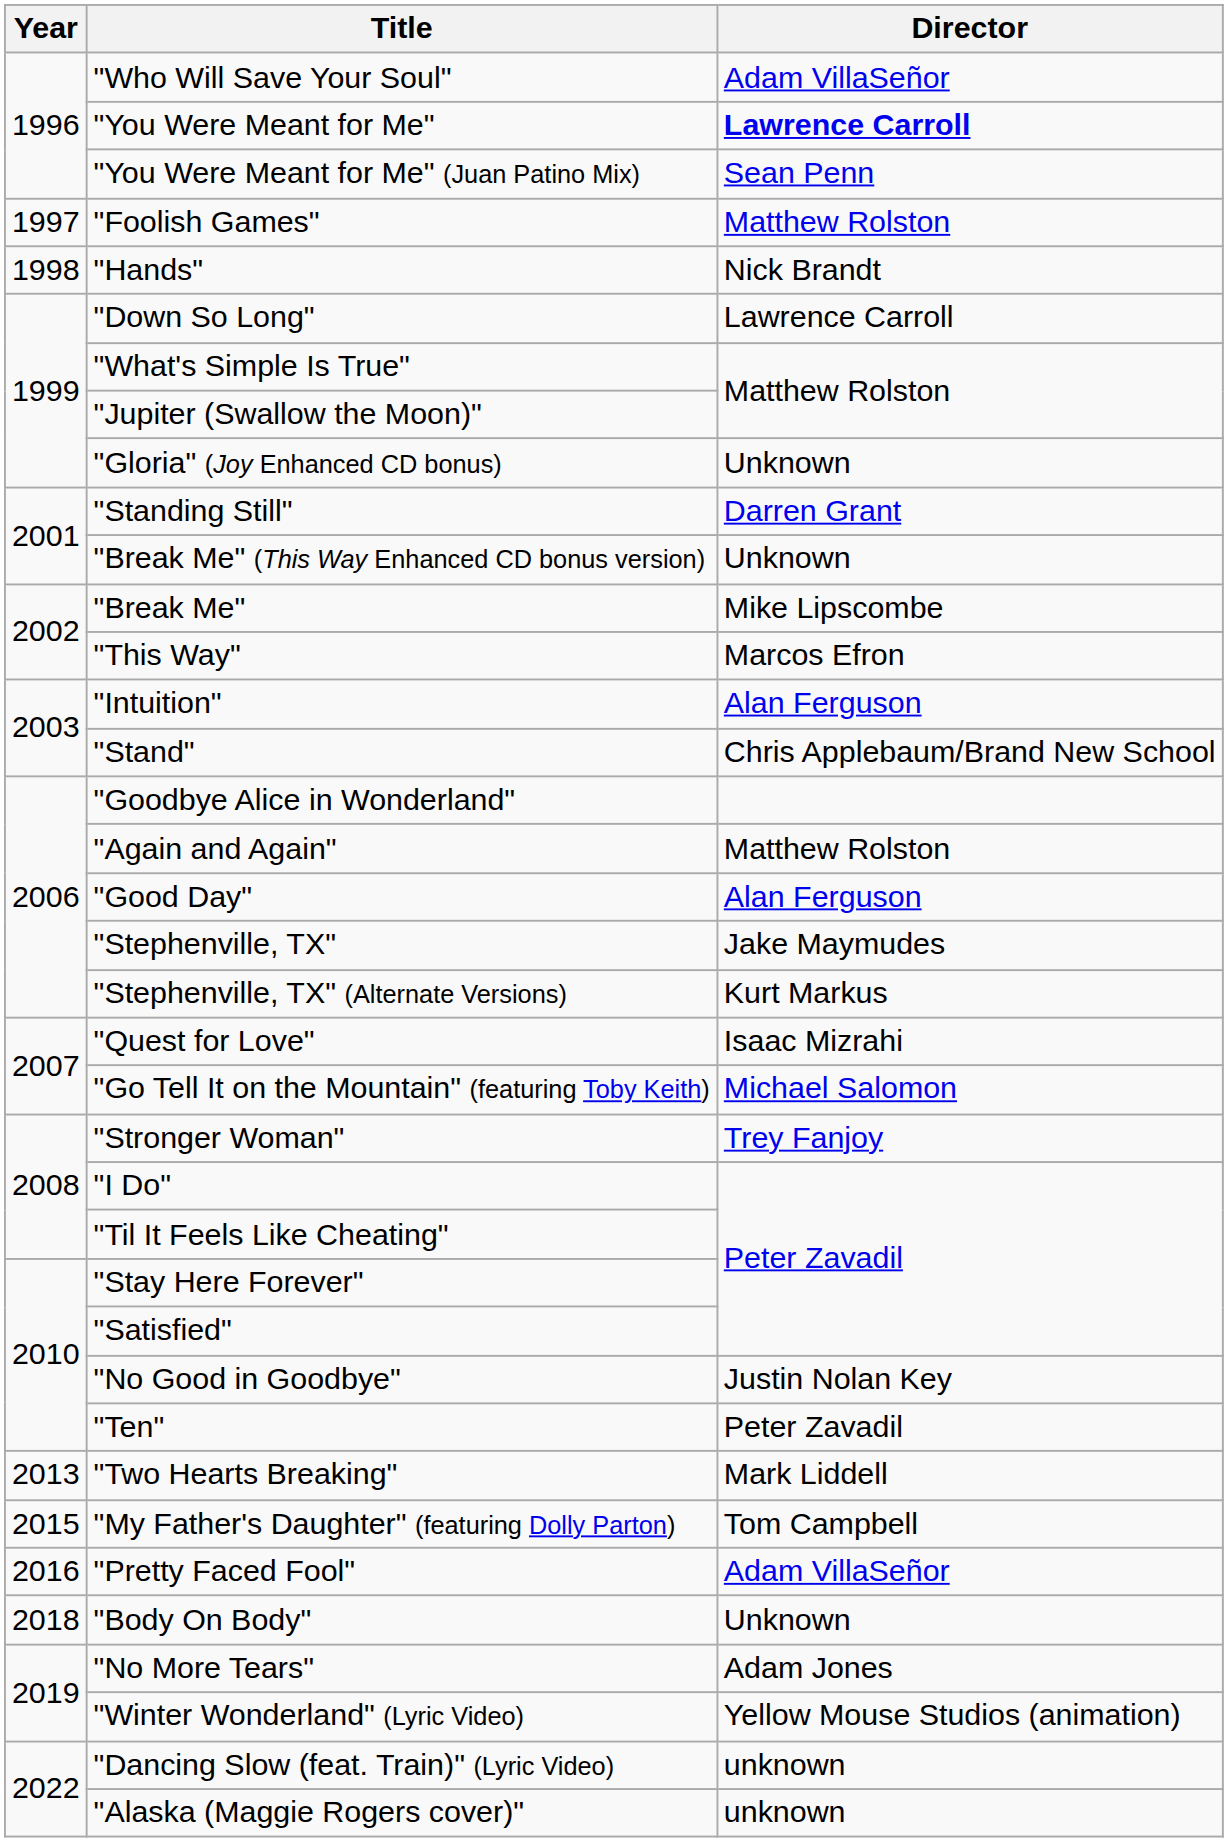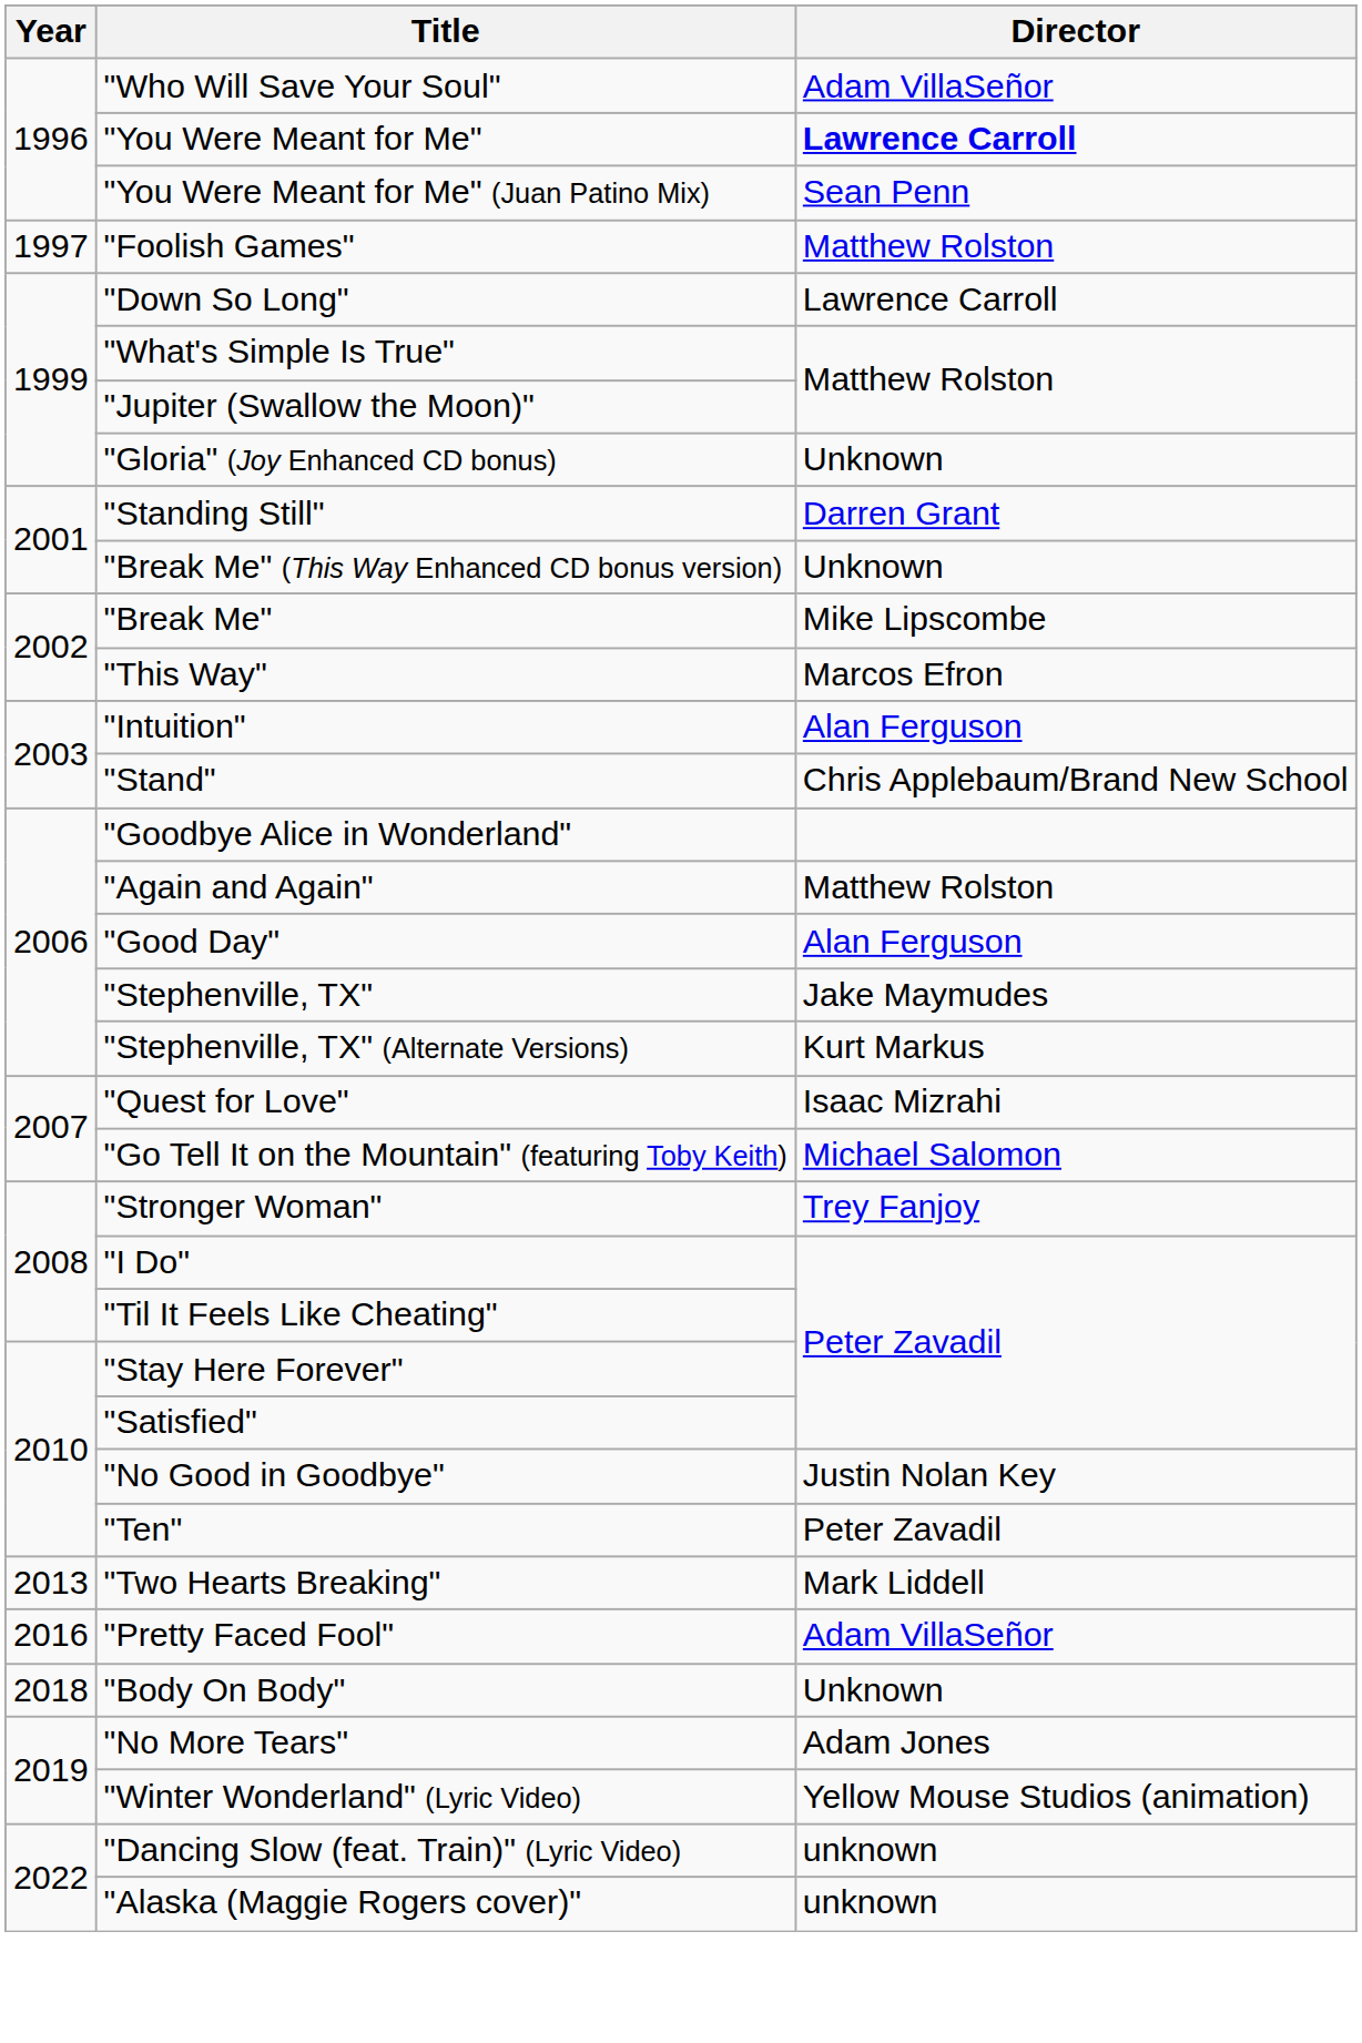 <table class="wikitable">
 <tr>
 <th>Year</th>
 <th>Title</th>
 <th>Director</th>
 </tr>
 <tr>
 <td rowspan="3">1996</td>
 <td>"Who Will Save Your Soul"</td>
 <td><a href='#'>Adam VillaSeñor</a></td>
 </tr>
 <tr>
 <td>"You Were Meant for Me"</td>
 <td><strong><a href='#'>Lawrence Carroll</a></strong></td>
 </tr>
 <tr>
 <td>"You Were Meant for Me" <small>(Juan Patino Mix)</small></td>
 <td><a href='#'>Sean Penn</a></td>
 </tr>
 <tr>
 <td>1997</td>
 <td>"Foolish Games"</td>
 <td><a href='#'>Matthew Rolston</a></td>
-</tr>
-<tr>
-<td>1998</td>
-<td>"Hands"</td>
-<td>Nick Brandt</td>
 </tr>
 <tr>
 <td rowspan="4">1999</td>
 <td>"Down So Long"</td>
 <td>Lawrence Carroll</td>
 </tr>
 <tr>
 <td>"What's Simple Is True"</td>
 <td rowspan="2">Matthew Rolston</td>
 </tr>
 <tr>
 <td>"Jupiter (Swallow the Moon)"</td>
 </tr>
 <tr>
 <td>"Gloria" <small>(<em>Joy</em> Enhanced CD bonus)</small></td>
 <td>Unknown</td>
 </tr>
 <tr>
 <td rowspan=2>2001</td>
 <td>"Standing Still"</td>
 <td><a href='#'>Darren Grant</a></td>
 </tr>
 <tr>
 <td>"Break Me" <small>(<em>This Way</em> Enhanced CD bonus version)</small></td>
 <td>Unknown</td>
 </tr>
 <tr>
 <td rowspan=2>2002</td>
 <td>"Break Me"</td>
 <td>Mike Lipscombe</td>
 </tr>
 <tr>
 <td>"This Way"</td>
 <td>Marcos Efron</td>
 </tr>
 <tr>
 <td rowspan=2>2003</td>
 <td>"Intuition"</td>
 <td><a href='#'>Alan Ferguson</a></td>
 </tr>
 <tr>
 <td>"Stand"</td>
 <td>Chris Applebaum/Brand New School</td>
 </tr>
 <tr>
 <td rowspan="5">2006</td>
 <td>"Goodbye Alice in Wonderland"</td>
 <td></td>
 </tr>
 <tr>
 <td>"Again and Again"</td>
 <td>Matthew Rolston</td>
 </tr>
 <tr>
 <td>"Good Day"</td>
 <td><a href='#'>Alan Ferguson</a></td>
 </tr>
 <tr>
 <td>"Stephenville, TX"</td>
 <td>Jake Maymudes</td>
 </tr>
 <tr>
 <td>"Stephenville, TX" <small>(Alternate Versions)</small></td>
 <td>Kurt Markus</td>
 </tr>
 <tr>
 <td rowspan="2">2007</td>
 <td>"Quest for Love"</td>
 <td>Isaac Mizrahi</td>
 </tr>
 <tr>
 <td>"Go Tell It on the Mountain" <small>(featuring <a href='#'>Toby Keith</a>)</small></td>
 <td><a href='#'>Michael Salomon</a></td>
 </tr>
 <tr>
 <td rowspan="3">2008</td>
 <td>"Stronger Woman"</td>
 <td><a href='#'>Trey Fanjoy</a></td>
 </tr>
 <tr>
 <td>"I Do"</td>
 <td rowspan="4"><a href='#'>Peter Zavadil</a></td>
 </tr>
 <tr>
 <td>"Til It Feels Like Cheating"</td>
 </tr>
 <tr>
 <td rowspan="4">2010</td>
 <td>"Stay Here Forever"</td>
 </tr>
 <tr>
 <td>"Satisfied"</td>
 </tr>
 <tr>
 <td>"No Good in Goodbye"</td>
 <td>Justin Nolan Key</td>
 </tr>
 <tr>
 <td>"Ten"</td>
 <td>Peter Zavadil</td>
 </tr>
 <tr>
 <td>2013</td>
 <td>"Two Hearts Breaking"</td>
 <td>Mark Liddell</td>
 </tr>
 <tr>
-<td>2015</td>
-<td>"My Father's Daughter" <small>(featuring <a href='#'>Dolly Parton</a>)</small></td>
-<td>Tom Campbell</td>
-</tr>
-<tr>
 <td>2016</td>
 <td>"Pretty Faced Fool"</td>
 <td><a href='#'>Adam VillaSeñor</a></td>
 </tr>
 <tr>
 <td>2018</td>
 <td>"Body On Body"</td>
 <td>Unknown</td>
 </tr>
 <tr>
 <td rowspan="2">2019</td>
 <td>"No More Tears"</td>
 <td>Adam Jones</td>
 </tr>
 <tr>
 <td>"Winter Wonderland" <small>(Lyric Video)</small></td>
 <td>Yellow Mouse Studios (animation)</td>
 </tr>
 <tr>
 <td rowspan=2>2022</td>
 <td>"Dancing Slow (feat. Train)" <small>(Lyric Video)</small></td>
 <td>unknown</td>
 </tr>
 <tr>
 <td>"Alaska (Maggie Rogers cover)"</td>
 <td>unknown</td>
 </tr>
 </table>
